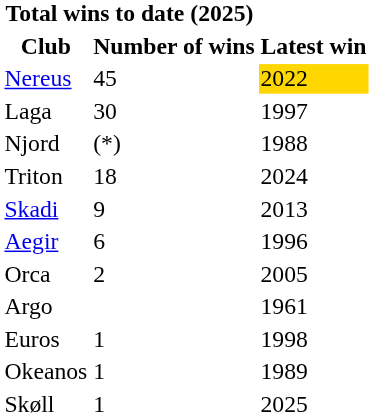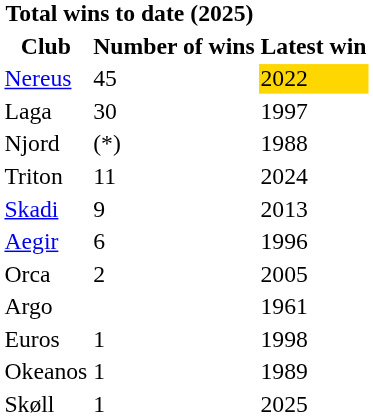 <table>
 <tr>
 <th colspan=2>Total wins to date (2025)</th>
 <th></th>
 </tr>
 <tr>
 <th>Club</th>
 <th>Number of wins</th>
 <th>Latest win</th>
 </tr>
 <tr>
 <td><a href='#'>Nereus</a></td>
 <td>45</td>
 <td style="background: gold;">2022</td>
 </tr>
 <tr>
 <td>Laga</td>
 <td>30</td>
 <td>1997</td>
 </tr>
 <tr>
 <td>Njord</td>
 <td> (*)</td>
 <td>1988</td>
 </tr>
 <tr>
 <td>Triton</td>
-<td>18</td>
+<td>11</td>
 <td>2024</td>
 </tr>
 <tr>
 <td><a href='#'>Skadi</a></td>
 <td>9</td>
 <td>2013</td>
 </tr>
 <tr>
 <td><a href='#'>Aegir</a></td>
 <td>6</td>
 <td>1996</td>
 </tr>
 <tr>
 <td>Orca</td>
 <td>2</td>
 <td>2005</td>
 </tr>
 <tr>
 <td>Argo</td>
 <td></td>
 <td>1961</td>
 </tr>
 <tr>
 <td>Euros</td>
 <td>1</td>
 <td>1998</td>
 </tr>
 <tr>
 <td>Okeanos</td>
 <td>1</td>
 <td>1989</td>
 </tr>
 <tr>
 <td>Skøll</td>
 <td>1</td>
 <td>2025</td>
 </tr>
 </table>
